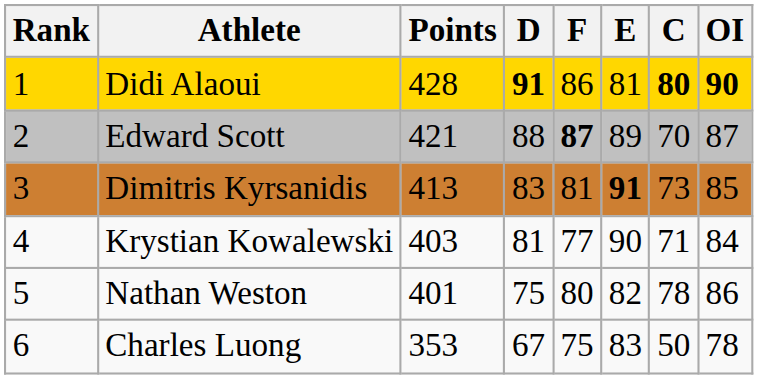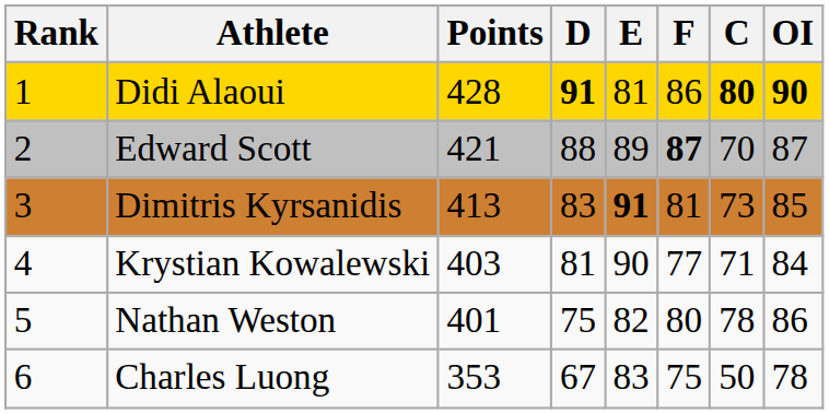 <table class="wikitable">
 <tr>
 <th>Rank</th>
 <th>Athlete</th>
 <th>Points</th>
 <th>D</th>
+<th>E</th>
 <th>F</th>
-<th>E</th>
 <th>C</th>
 <th>OI</th>
 </tr>
 <tr>
 <td style="background:#FFD700">1</td>
 <td style="background:#FFD700"> Didi Alaoui</td>
 <td style="background:#FFD700">428</td>
 <td style="background:#FFD700"><strong>91</strong></td>
+<td style="background:#FFD700">81</td>
 <td style="background:#FFD700">86</td>
-<td style="background:#FFD700">81</td>
 <td style="background:#FFD700"><strong>80</strong></td>
 <td style="background:#FFD700"><strong>90</strong></td>
 </tr>
 <tr>
 <td style="background:#C0C0C0">2</td>
 <td style="background:#C0C0C0"> Edward Scott</td>
 <td style="background:#C0C0C0">421</td>
 <td style="background:#C0C0C0">88</td>
+<td style="background:#C0C0C0">89</td>
 <td style="background:#C0C0C0"><strong>87</strong></td>
-<td style="background:#C0C0C0">89</td>
 <td style="background:#C0C0C0">70</td>
 <td style="background:#C0C0C0">87</td>
 </tr>
 <tr>
 <td style="background:#CD7F32">3</td>
 <td style="background:#CD7F32"> Dimitris Kyrsanidis</td>
 <td style="background:#CD7F32">413</td>
 <td style="background:#CD7F32">83</td>
+<td style="background:#CD7F32"><strong>91</strong></td>
 <td style="background:#CD7F32">81</td>
-<td style="background:#CD7F32"><strong>91</strong></td>
 <td style="background:#CD7F32">73</td>
 <td style="background:#CD7F32">85</td>
 </tr>
 <tr>
 <td>4</td>
 <td> Krystian Kowalewski</td>
 <td>403</td>
 <td>81</td>
+<td>90</td>
 <td>77</td>
-<td>90</td>
 <td>71</td>
 <td>84</td>
 </tr>
 <tr>
 <td>5</td>
 <td> Nathan Weston</td>
 <td>401</td>
 <td>75</td>
+<td>82</td>
 <td>80</td>
-<td>82</td>
 <td>78</td>
 <td>86</td>
 </tr>
 <tr>
 <td>6</td>
 <td> Charles Luong</td>
 <td>353</td>
 <td>67</td>
+<td>83</td>
 <td>75</td>
-<td>83</td>
 <td>50</td>
 <td>78</td>
 </tr>
 </table>
